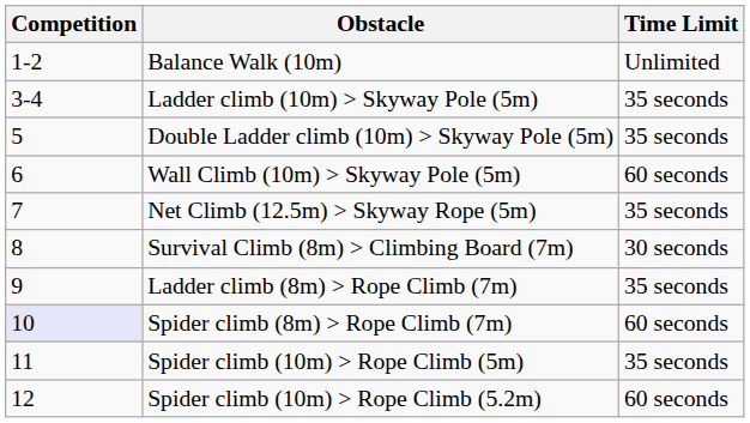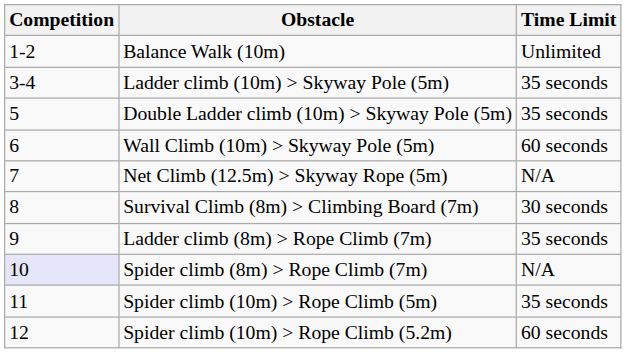 <table class="wikitable" border="1">
 <tr>
 <th>Competition</th>
 <th>Obstacle</th>
 <th>Time Limit</th>
 </tr>
 <tr>
 <td>1-2</td>
 <td>Balance Walk (10m)</td>
 <td>Unlimited</td>
 </tr>
 <tr>
 <td>3-4</td>
 <td>Ladder climb (10m) > Skyway Pole (5m)</td>
 <td>35 seconds</td>
 </tr>
 <tr>
 <td>5</td>
 <td>Double Ladder climb (10m) > Skyway Pole (5m)</td>
 <td>35 seconds</td>
 </tr>
 <tr>
 <td>6</td>
 <td>Wall Climb (10m) > Skyway Pole (5m)</td>
 <td>60 seconds</td>
 </tr>
 <tr>
 <td>7</td>
 <td>Net Climb (12.5m) > Skyway Rope (5m)</td>
-<td>35 seconds</td>
+<td>N/A</td>
 </tr>
 <tr>
 <td>8</td>
 <td>Survival Climb (8m) > Climbing Board (7m)</td>
 <td>30 seconds</td>
 </tr>
 <tr>
 <td>9</td>
 <td>Ladder climb (8m) > Rope Climb (7m)</td>
 <td>35 seconds</td>
 </tr>
 <tr>
 <td style="background: lavender;">10</td>
 <td>Spider climb (8m) > Rope Climb (7m)</td>
-<td>60 seconds</td>
+<td>N/A</td>
 </tr>
 <tr>
 <td>11</td>
 <td>Spider climb (10m) > Rope Climb (5m)</td>
 <td>35 seconds</td>
 </tr>
 <tr>
 <td>12</td>
 <td>Spider climb (10m) > Rope Climb (5.2m)</td>
 <td>60 seconds</td>
 </tr>
 </table>
